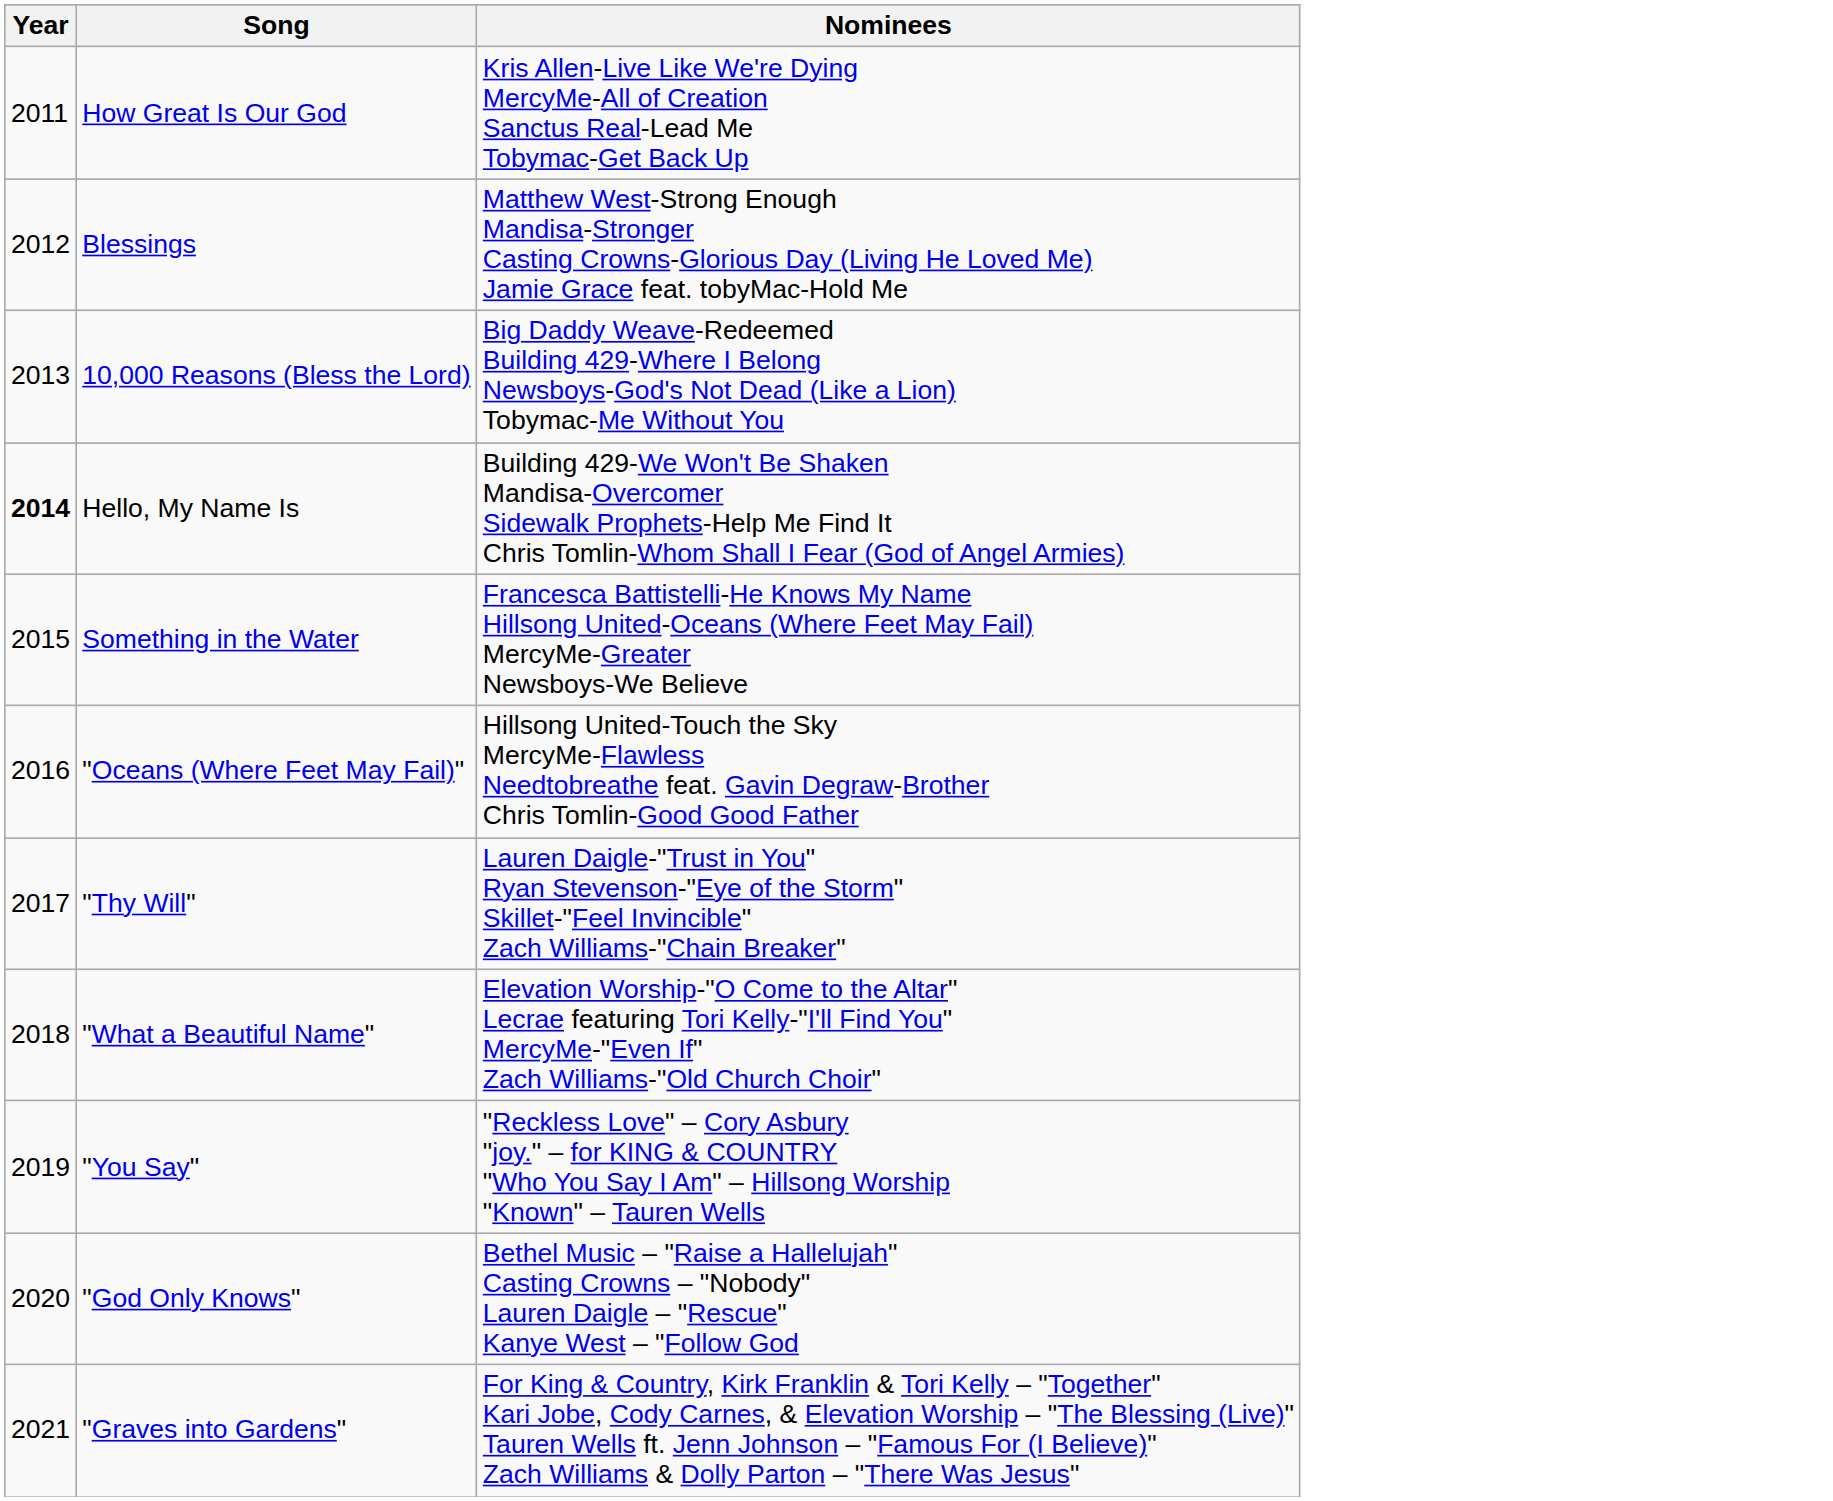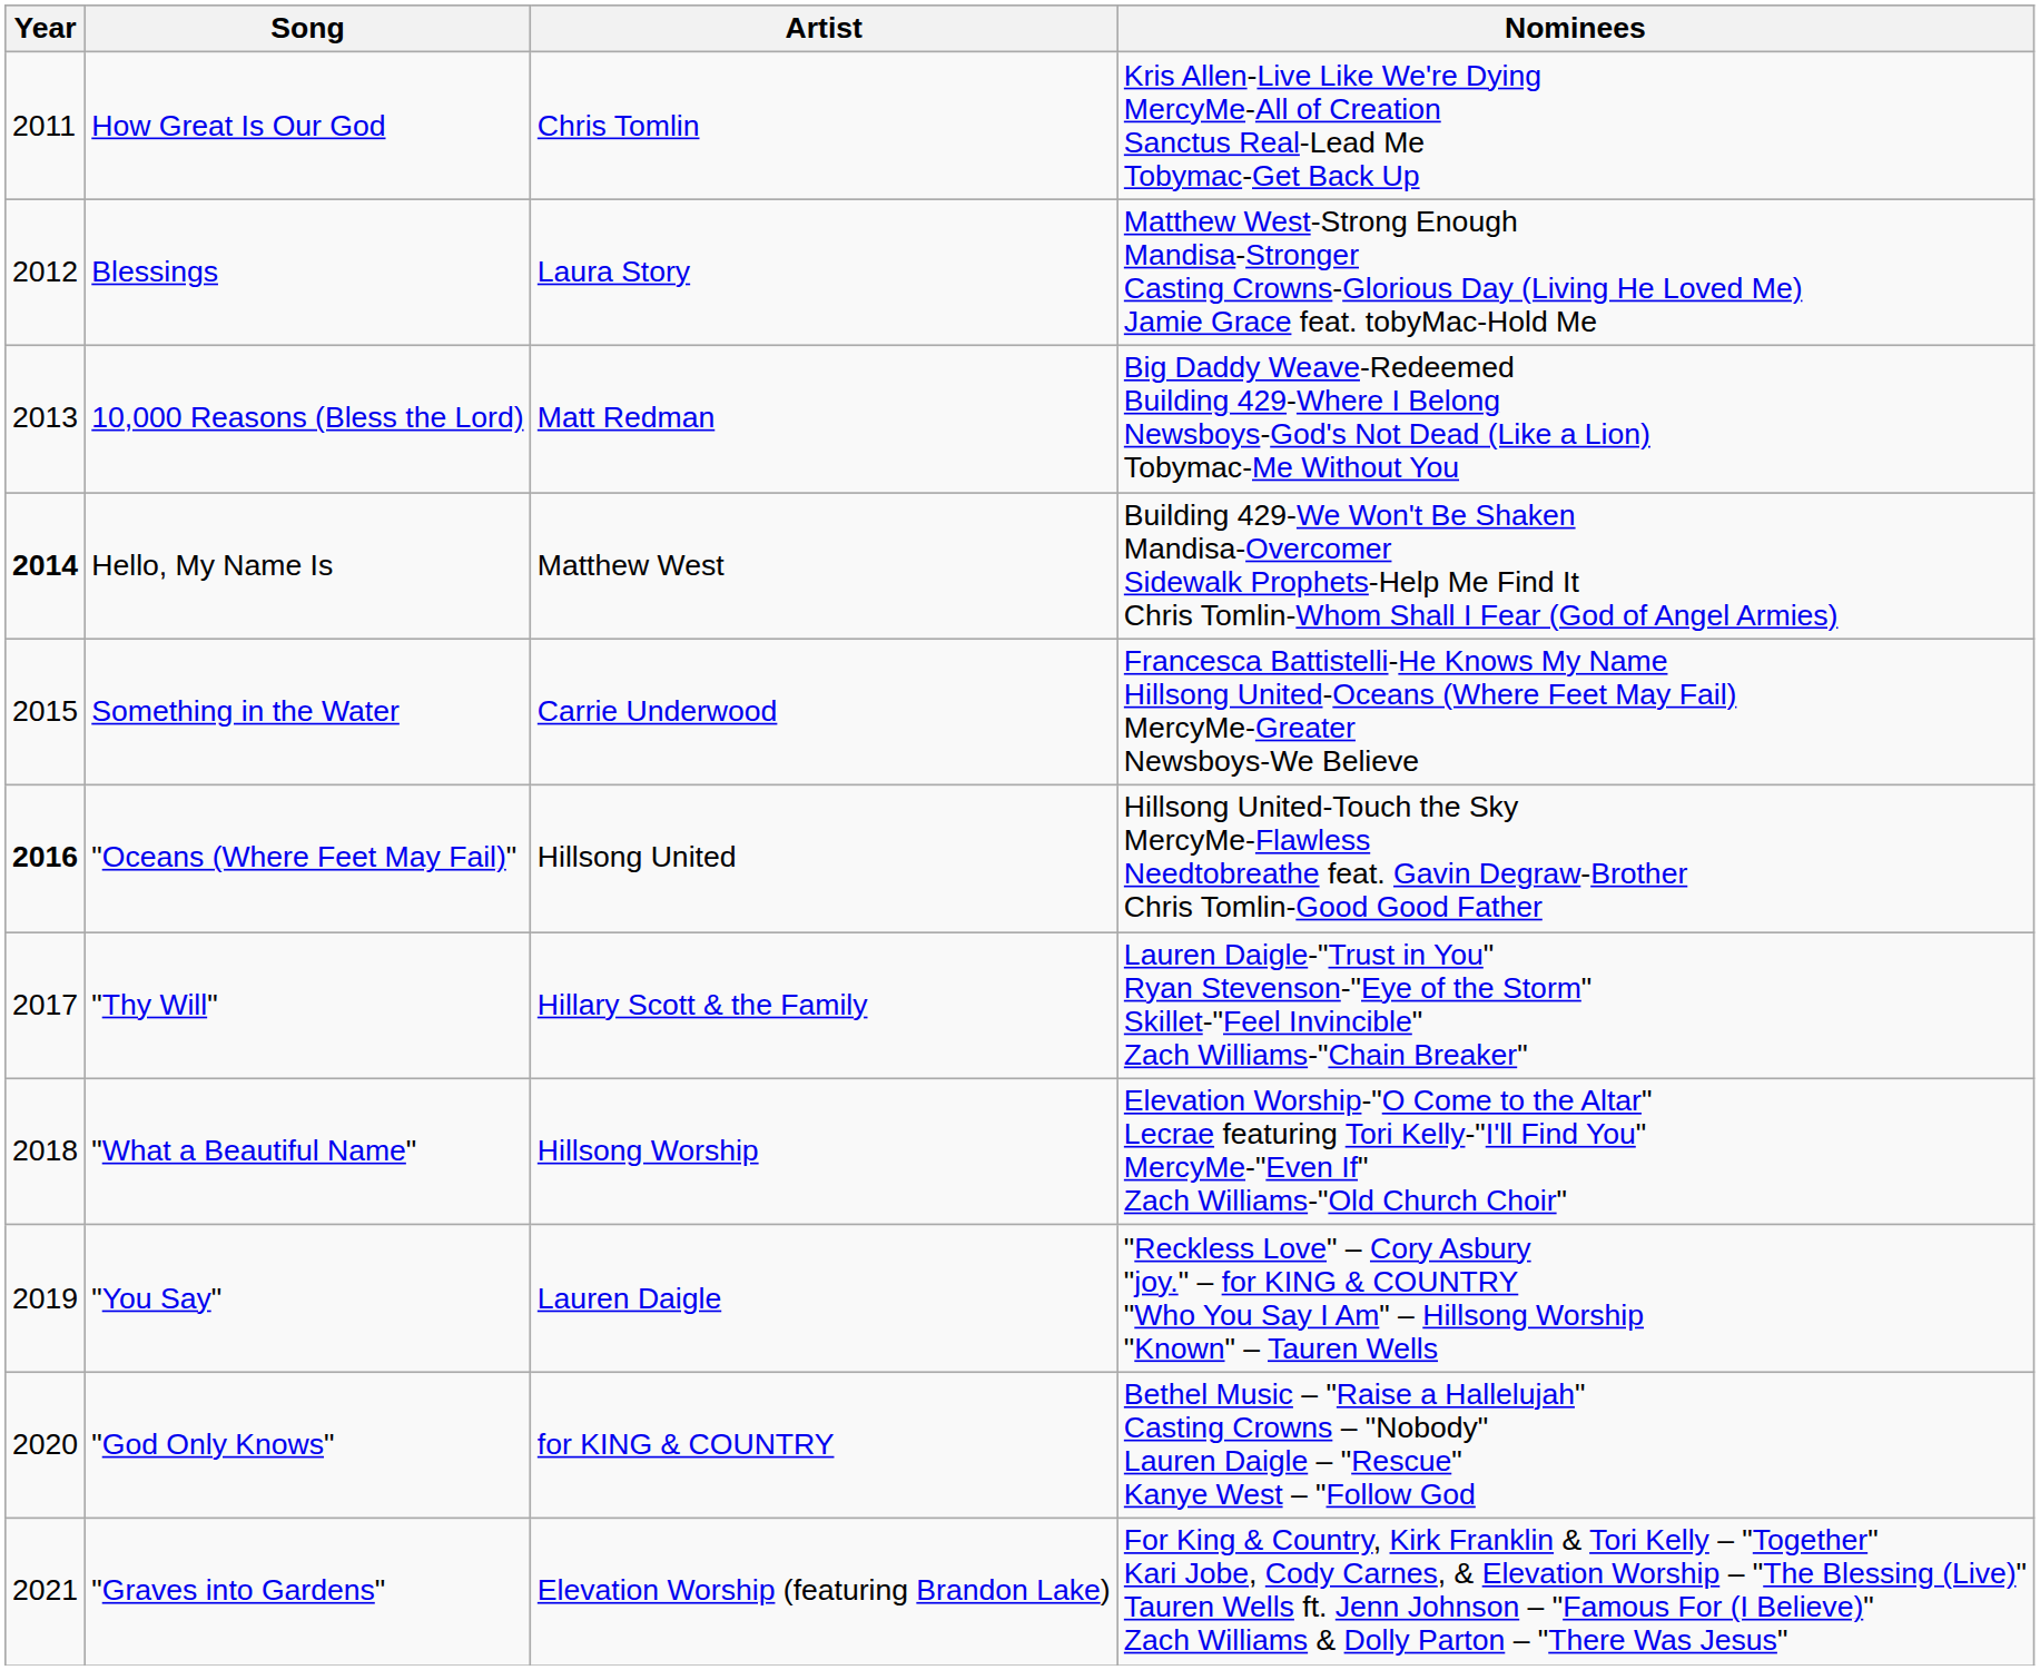 <table class="wikitable">
 <tr>
 <th>Year</th>
 <th>Song</th>
+<th>Artist</th>
 <th>Nominees</th>
 </tr>
 <tr>
 <td>2011</td>
 <td><a href='#'>How Great Is Our God</a></td>
+<td><a href='#'>Chris Tomlin</a></td>
 <td><a href='#'>Kris Allen</a>-<a href='#'>Live Like We're Dying</a><br><a href='#'>MercyMe</a>-<a href='#'>All of Creation</a><br><a href='#'>Sanctus Real</a>-Lead Me<br><a href='#'>Tobymac</a>-<a href='#'>Get Back Up</a></td>
 </tr>
 <tr>
 <td>2012</td>
 <td><a href='#'>Blessings</a></td>
+<td><a href='#'>Laura Story</a></td>
 <td><a href='#'>Matthew West</a>-Strong Enough<br><a href='#'>Mandisa</a>-<a href='#'>Stronger</a><br><a href='#'>Casting Crowns</a>-<a href='#'>Glorious Day (Living He Loved Me)</a><br><a href='#'>Jamie Grace</a> feat. tobyMac-Hold Me</td>
 </tr>
 <tr>
 <td>2013</td>
 <td><a href='#'>10,000 Reasons (Bless the Lord)</a></td>
+<td><a href='#'>Matt Redman</a></td>
 <td><a href='#'>Big Daddy Weave</a>-Redeemed<br><a href='#'>Building 429</a>-<a href='#'>Where I Belong</a><br><a href='#'>Newsboys</a>-<a href='#'>God's Not Dead (Like a Lion)</a><br>Tobymac-<a href='#'>Me Without You</a></td>
 </tr>
 <tr>
 <td><strong>2014</strong></td>
 <td>Hello, My Name Is</td>
+<td>Matthew West</td>
 <td>Building 429-<a href='#'>We Won't Be Shaken</a><br>Mandisa-<a href='#'>Overcomer</a><br><a href='#'>Sidewalk Prophets</a>-Help Me Find It<br>Chris Tomlin-<a href='#'>Whom Shall I Fear (God of Angel Armies)</a></td>
 </tr>
 <tr>
 <td>2015</td>
 <td><a href='#'>Something in the Water</a></td>
+<td><a href='#'>Carrie Underwood</a></td>
 <td><a href='#'>Francesca Battistelli</a>-<a href='#'>He Knows My Name</a><br><a href='#'>Hillsong United</a>-<a href='#'>Oceans (Where Feet May Fail)</a><br>MercyMe-<a href='#'>Greater</a><br>Newsboys-We Believe</td>
 </tr>
 <tr>
-<td>2016</td>
+<td><strong>2016</strong></td>
 <td>"<a href='#'>Oceans (Where Feet May Fail)</a>"</td>
+<td>Hillsong United</td>
 <td>Hillsong United-Touch the Sky<br>MercyMe-<a href='#'>Flawless</a><br><a href='#'>Needtobreathe</a> feat. <a href='#'>Gavin Degraw</a>-<a href='#'>Brother</a><br>Chris Tomlin-<a href='#'>Good Good Father</a></td>
 </tr>
 <tr>
 <td>2017</td>
 <td>"<a href='#'>Thy Will</a>"</td>
+<td><a href='#'>Hillary Scott & the Family</a></td>
 <td><a href='#'>Lauren Daigle</a>-"<a href='#'>Trust in You</a>"<br><a href='#'>Ryan Stevenson</a>-"<a href='#'>Eye of the Storm</a>"<br><a href='#'>Skillet</a>-"<a href='#'>Feel Invincible</a>"<br><a href='#'>Zach Williams</a>-"<a href='#'>Chain Breaker</a>"</td>
 </tr>
 <tr>
 <td>2018</td>
 <td>"<a href='#'>What a Beautiful Name</a>"</td>
+<td><a href='#'>Hillsong Worship</a></td>
 <td><a href='#'>Elevation Worship</a>-"<a href='#'>O Come to the Altar</a>"<br><a href='#'>Lecrae</a> featuring <a href='#'>Tori Kelly</a>-"<a href='#'>I'll Find You</a>"<br><a href='#'>MercyMe</a>-"<a href='#'>Even If</a>"<br><a href='#'>Zach Williams</a>-"<a href='#'>Old Church Choir</a>"</td>
 </tr>
 <tr>
 <td>2019</td>
 <td>"<a href='#'>You Say</a>"</td>
+<td><a href='#'>Lauren Daigle</a></td>
 <td>"<a href='#'>Reckless Love</a>" – <a href='#'>Cory Asbury</a><br>"<a href='#'>joy.</a>" – <a href='#'>for KING & COUNTRY</a><br>"<a href='#'>Who You Say I Am</a>" – <a href='#'>Hillsong Worship</a><br>"<a href='#'>Known</a>" – <a href='#'>Tauren Wells</a></td>
 </tr>
 <tr>
 <td>2020</td>
 <td>"<a href='#'>God Only Knows</a>"</td>
+<td><a href='#'>for KING & COUNTRY</a></td>
 <td><a href='#'>Bethel Music</a> – "<a href='#'>Raise a Hallelujah</a>"<br><a href='#'>Casting Crowns</a> – "Nobody"<br><a href='#'>Lauren Daigle</a> – "<a href='#'>Rescue</a>"<br><a href='#'>Kanye West</a> – "<a href='#'>Follow God</a></td>
 </tr>
 <tr>
 <td>2021</td>
 <td>"<a href='#'>Graves into Gardens</a>"</td>
+<td><a href='#'>Elevation Worship</a> (featuring <a href='#'>Brandon Lake</a>)</td>
 <td><a href='#'>For King & Country</a>, <a href='#'>Kirk Franklin</a> & <a href='#'>Tori Kelly</a> – "<a href='#'>Together</a>"<br><a href='#'>Kari Jobe</a>, <a href='#'>Cody Carnes</a>, & <a href='#'>Elevation Worship</a> – "<a href='#'>The Blessing (Live)</a>"<br><a href='#'>Tauren Wells</a> ft. <a href='#'>Jenn Johnson</a> – "<a href='#'>Famous For (I Believe)</a>"<br><a href='#'>Zach Williams</a> & <a href='#'>Dolly Parton</a> – "<a href='#'>There Was Jesus</a>"</td>
 </tr>
 </table>
